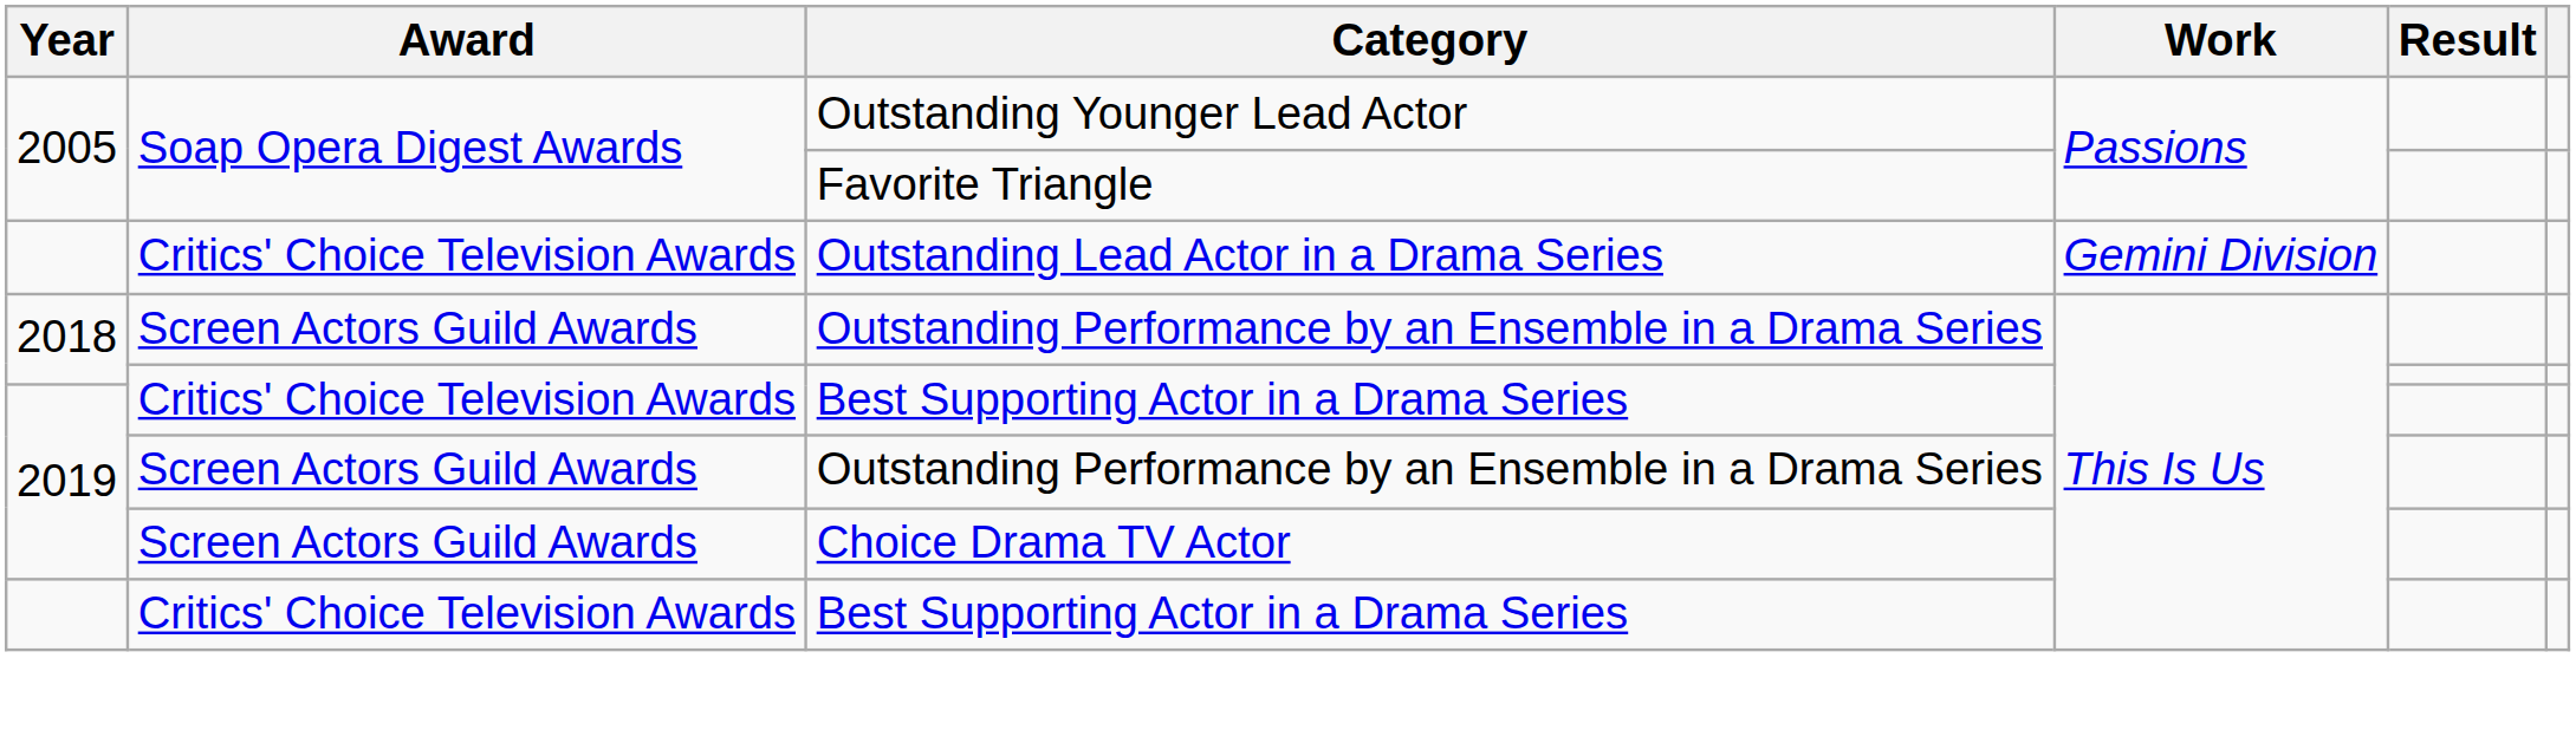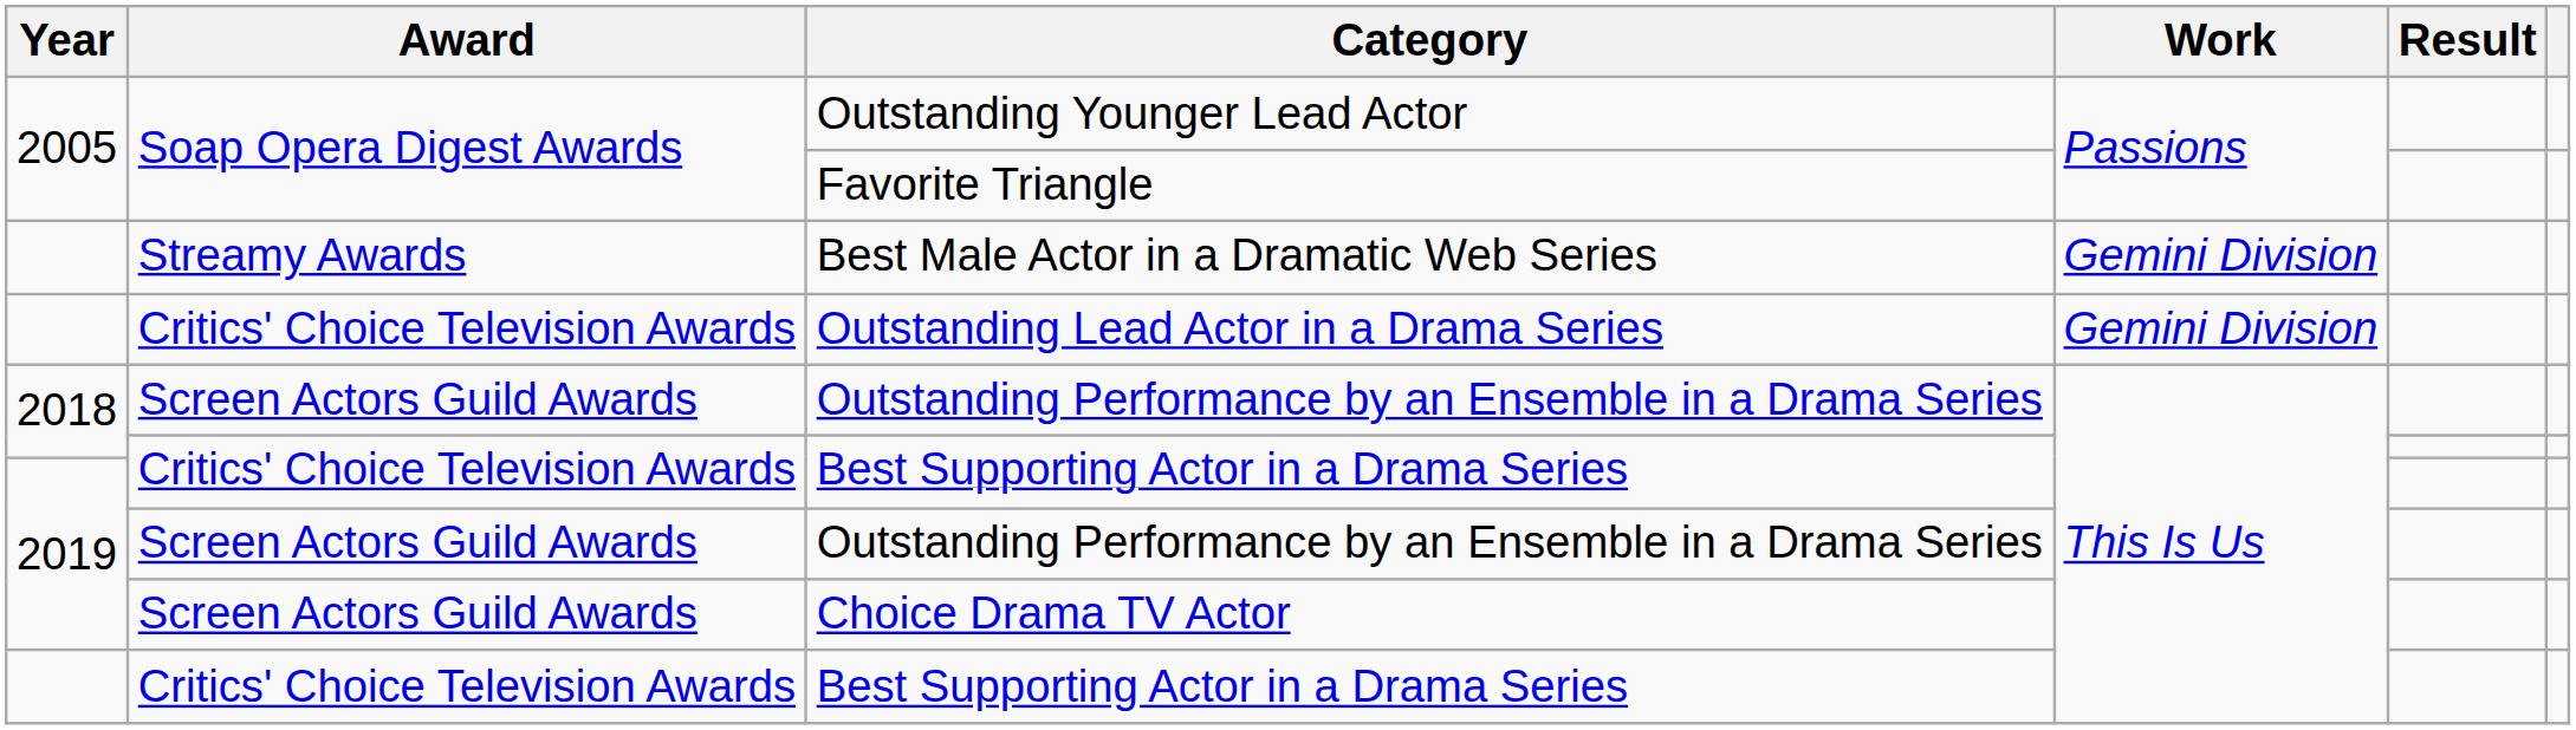 <table class="wikitable sortable plainrowheaders">
 <tr>
 <th scope="col">Year</th>
 <th scope="col">Award</th>
 <th scope="col">Category</th>
 <th scope="col">Work</th>
 <th scope="col">Result</th>
 <th scope="col" class="unsortable"></th>
 </tr>
 <tr>
 <td rowspan="2" style="text-align:center;">2005</td>
 <td rowspan="2"><a href='#'>Soap Opera Digest Awards</a></td>
 <td>Outstanding Younger Lead Actor</td>
 <td rowspan="2"><em><a href='#'>Passions</a></em></td>
 <td></td>
 <td></td>
 </tr>
 <tr>
 <td>Favorite Triangle </td>
 <td></td>
 <td></td>
+</tr>
+<tr>
+<td></td>
+<td><a href='#'>Streamy Awards</a></td>
+<td>Best Male Actor in a Dramatic Web Series</td>
+<td><em><a href='#'>Gemini Division</a></em></td>
+<td></td>
+<td style="text-align:center;"></td>
 </tr>
 <tr>
 <td></td>
 <td><a href='#'>Critics' Choice Television Awards</a></td>
 <td><a href='#'>Outstanding Lead Actor in a Drama Series</a></td>
 <td><em><a href='#'>Gemini Division</a></em></td>
 <td></td>
 <td style="text-align:center;"></td>
 </tr>
 <tr>
 <td rowspan=2 style="text-align:center;">2018</td>
 <td><a href='#'>Screen Actors Guild Awards</a></td>
 <td><a href='#'>Outstanding Performance by an Ensemble in a Drama Series</a></td>
 <td rowspan="6"><em><a href='#'>This Is Us</a></em></td>
 <td></td>
 <td style="text-align:center;"></td>
 </tr>
 <tr>
 <td rowspan="2"><a href='#'>Critics' Choice Television Awards</a></td>
 <td rowspan="2"><a href='#'>Best Supporting Actor in a Drama Series</a></td>
 <td></td>
 <td style="text-align:center;"></td>
 </tr>
 <tr>
 <td rowspan=3 style="text-align:center;">2019</td>
 <td></td>
 <td style="text-align:center;"></td>
 </tr>
 <tr>
 <td><a href='#'>Screen Actors Guild Awards</a></td>
 <td>Outstanding Performance by an Ensemble in a Drama Series</td>
 <td></td>
 <td style="text-align:center;"></td>
 </tr>
 <tr>
 <td><a href='#'>Screen Actors Guild Awards</a></td>
 <td><a href='#'>Choice Drama TV Actor</a></td>
 <td></td>
 <td style="text-align:center;"></td>
 </tr>
 <tr>
 <td></td>
 <td><a href='#'>Critics' Choice Television Awards</a></td>
 <td><a href='#'>Best Supporting Actor in a Drama Series</a></td>
 <td></td>
 <td style="text-align:center;"></td>
 </tr>
 </table>
